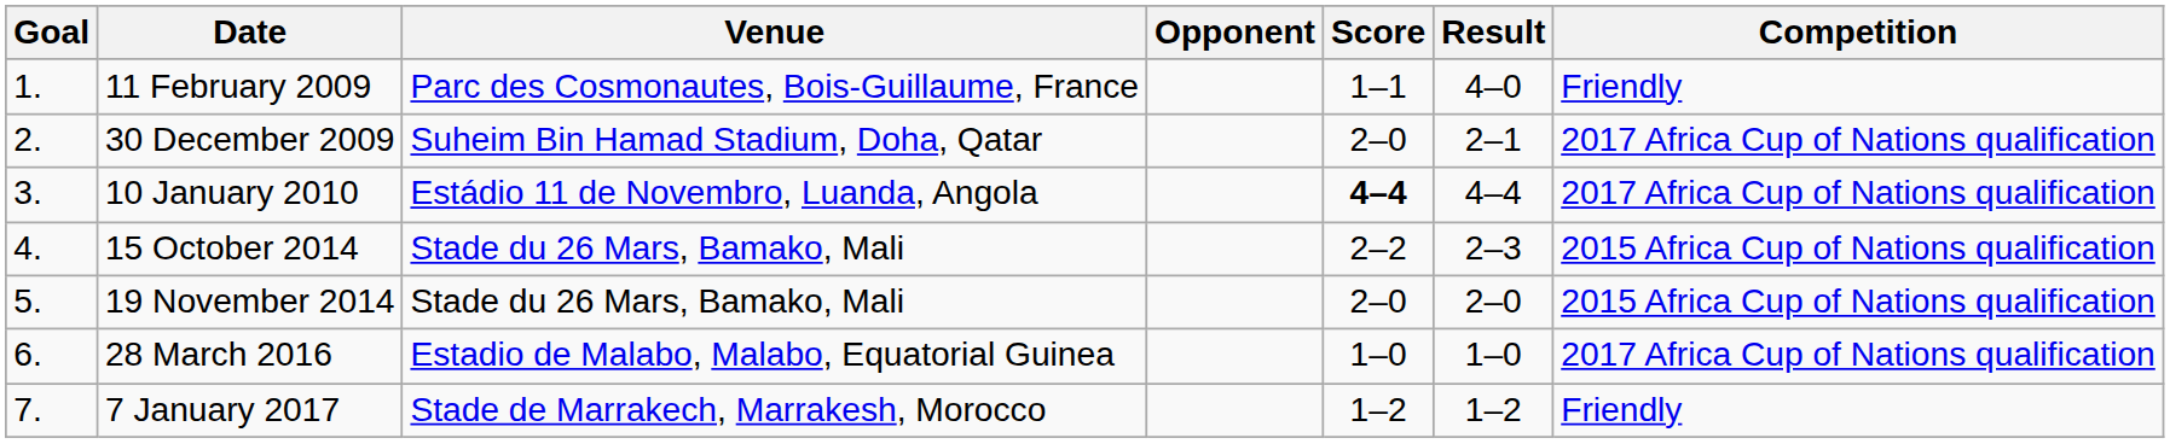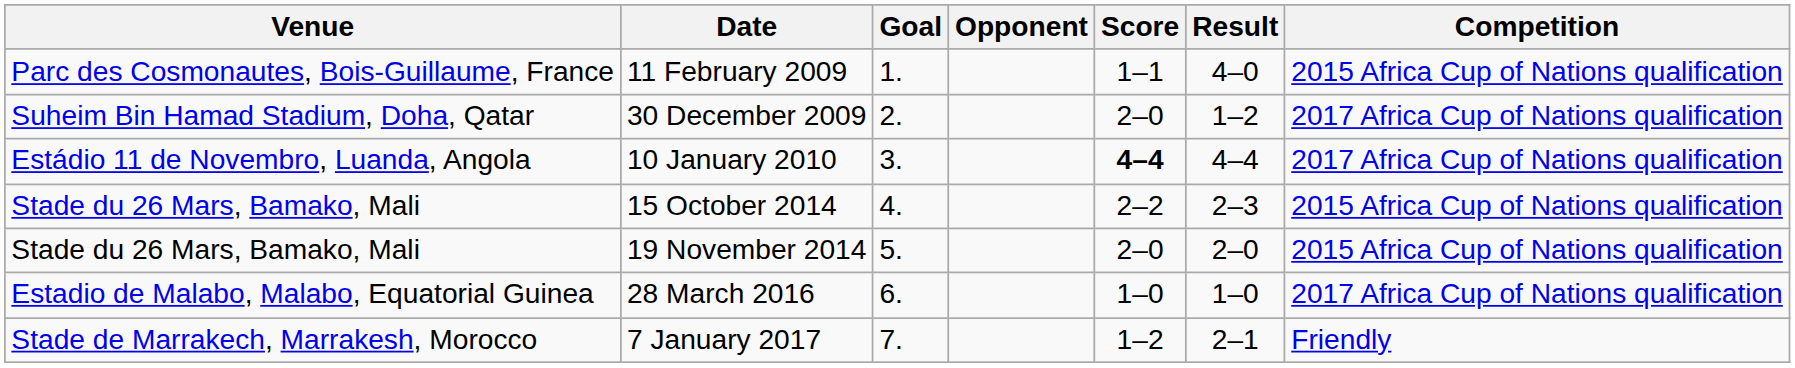 <table class="wikitable plainrowheaders sortable">
 <tr>
+<th>Venue</th>
+<th>Date</th>
 <th>Goal</th>
-<th>Date</th>
-<th>Venue</th>
 <th>Opponent</th>
 <th>Score</th>
 <th>Result</th>
 <th>Competition</th>
 </tr>
 <tr>
+<td><a href='#'>Parc des Cosmonautes</a>, <a href='#'>Bois-Guillaume</a>, France</td>
+<td>11 February 2009</td>
 <td>1.</td>
-<td>11 February 2009</td>
-<td><a href='#'>Parc des Cosmonautes</a>, <a href='#'>Bois-Guillaume</a>, France</td>
 <td></td>
 <td align=center>1–1</td>
 <td align=center>4–0</td>
-<td><a href='#'>Friendly</a></td>
+<td><a href='#'>2015 Africa Cup of Nations qualification</a></td>
 </tr>
 <tr>
+<td><a href='#'>Suheim Bin Hamad Stadium</a>, <a href='#'>Doha</a>, Qatar</td>
+<td>30 December 2009</td>
 <td>2.</td>
-<td>30 December 2009</td>
-<td><a href='#'>Suheim Bin Hamad Stadium</a>, <a href='#'>Doha</a>, Qatar</td>
 <td></td>
 <td align=center>2–0</td>
-<td align=center>2–1</td>
+<td align=center>1–2</td>
 <td><a href='#'>2017 Africa Cup of Nations qualification</a></td>
 </tr>
 <tr>
+<td><a href='#'>Estádio 11 de Novembro</a>, <a href='#'>Luanda</a>, Angola</td>
+<td>10 January 2010</td>
 <td>3.</td>
-<td>10 January 2010</td>
-<td><a href='#'>Estádio 11 de Novembro</a>, <a href='#'>Luanda</a>, Angola</td>
 <td></td>
 <td align=center><strong>4–4</strong></td>
 <td align=center>4–4</td>
 <td><a href='#'>2017 Africa Cup of Nations qualification</a></td>
 </tr>
 <tr>
+<td><a href='#'>Stade du 26 Mars</a>, <a href='#'>Bamako</a>, Mali</td>
+<td>15 October 2014</td>
 <td>4.</td>
-<td>15 October 2014</td>
-<td><a href='#'>Stade du 26 Mars</a>, <a href='#'>Bamako</a>, Mali</td>
 <td></td>
 <td align=center>2–2</td>
 <td align=center>2–3</td>
 <td><a href='#'>2015 Africa Cup of Nations qualification</a></td>
 </tr>
 <tr>
+<td>Stade du 26 Mars, Bamako, Mali</td>
+<td>19 November 2014</td>
 <td>5.</td>
-<td>19 November 2014</td>
-<td>Stade du 26 Mars, Bamako, Mali</td>
 <td></td>
 <td align=center>2–0</td>
 <td align=center>2–0</td>
 <td><a href='#'>2015 Africa Cup of Nations qualification</a></td>
 </tr>
 <tr>
+<td><a href='#'>Estadio de Malabo</a>, <a href='#'>Malabo</a>, Equatorial Guinea</td>
+<td>28 March 2016</td>
 <td>6.</td>
-<td>28 March 2016</td>
-<td><a href='#'>Estadio de Malabo</a>, <a href='#'>Malabo</a>, Equatorial Guinea</td>
 <td></td>
 <td align=center>1–0</td>
 <td align=center>1–0</td>
 <td><a href='#'>2017 Africa Cup of Nations qualification</a></td>
 </tr>
 <tr>
+<td><a href='#'>Stade de Marrakech</a>, <a href='#'>Marrakesh</a>, Morocco</td>
+<td>7 January 2017</td>
 <td>7.</td>
-<td>7 January 2017</td>
-<td><a href='#'>Stade de Marrakech</a>, <a href='#'>Marrakesh</a>, Morocco</td>
 <td></td>
 <td align=center>1–2</td>
-<td align=center>1–2</td>
+<td align=center>2–1</td>
 <td><a href='#'>Friendly</a></td>
 </tr>
 </table>
